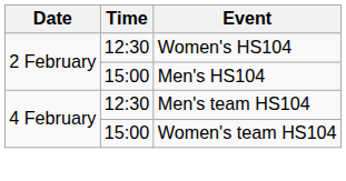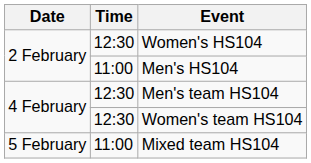 <table class="wikitable">
 <tr>
 <th>Date</th>
 <th>Time</th>
 <th>Event</th>
 </tr>
 <tr>
 <td rowspan=2>2 February</td>
 <td>12:30</td>
 <td>Women's HS104</td>
 </tr>
 <tr>
-<td>15:00</td>
+<td>11:00</td>
 <td>Men's HS104</td>
 </tr>
 <tr>
 <td rowspan=2>4 February</td>
 <td>12:30</td>
 <td>Men's team HS104</td>
 </tr>
 <tr>
-<td>15:00</td>
+<td>12:30</td>
 <td>Women's team HS104</td>
 </tr>
+<tr>
+<td>5 February</td>
+<td>11:00</td>
+<td>Mixed team HS104</td>
+</tr>
 </table>
